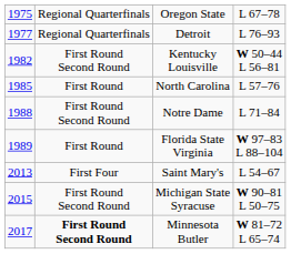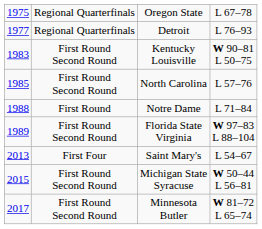 <table class="wikitable">
 <tr align="center">
 <td><a href='#'>1975</a></td>
 <td>Regional Quarterfinals</td>
 <td>Oregon State</td>
 <td>L 67–78</td>
 </tr>
 <tr align="center">
 <td><a href='#'>1977</a></td>
 <td>Regional Quarterfinals</td>
 <td>Detroit</td>
 <td>L 76–93</td>
 </tr>
 <tr align="center">
-<td><a href='#'>1982</a></td>
+<td><a href='#'>1983</a></td>
 <td>First Round<br>Second Round</td>
 <td>Kentucky<br>Louisville</td>
-<td><strong>W</strong> 50–44<br>L 56–81</td>
+<td><strong>W</strong> 90–81<br>L 50–75</td>
 </tr>
 <tr align="center">
 <td><a href='#'>1985</a></td>
-<td>First Round</td>
+<td>First Round<br>Second Round</td>
 <td>North Carolina</td>
 <td>L 57–76</td>
 </tr>
 <tr align="center">
 <td><a href='#'>1988</a></td>
-<td>First Round<br>Second Round</td>
+<td>First Round</td>
 <td>Notre Dame</td>
 <td>L 71–84</td>
 </tr>
 <tr align="center">
 <td><a href='#'>1989</a></td>
-<td>First Round</td>
+<td>First Round<br>Second Round</td>
 <td>Florida State<br>Virginia</td>
 <td><strong>W</strong> 97–83<br>L 88–104</td>
 </tr>
 <tr align="center">
 <td><a href='#'>2013</a></td>
 <td>First Four</td>
 <td>Saint Mary's</td>
 <td>L 54–67</td>
 </tr>
 <tr align="center">
 <td><a href='#'>2015</a></td>
 <td>First Round<br>Second Round</td>
 <td>Michigan State<br>Syracuse</td>
-<td><strong>W</strong> 90–81<br>L 50–75</td>
+<td><strong>W</strong> 50–44<br>L 56–81</td>
 </tr>
 <tr align="center">
 <td><a href='#'>2017</a></td>
-<td><strong>First Round<br>Second Round</strong></td>
+<td>First Round<br>Second Round</td>
 <td>Minnesota<br>Butler</td>
 <td><strong>W</strong> 81–72<br>L 65–74</td>
 </tr>
 </table>
